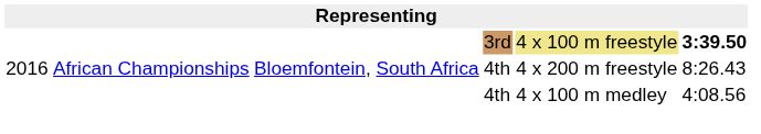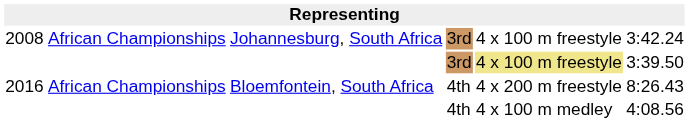 <table>
 <tr>
 <th bgcolor="#eeeeee" colspan="6">Representing </th>
+</tr>
+<tr>
+<td>2008</td>
+<td><a href='#'>African Championships</a></td>
+<td align=left> <a href='#'>Johannesburg</a>, <a href='#'>South Africa</a></td>
+<td bgcolor="cc9966">3rd</td>
+<td>4 x 100 m freestyle</td>
+<td>3:42.24</td>
 </tr>
 <tr>
 <td rowspan=3>2016</td>
 <td rowspan=3><a href='#'>African Championships</a></td>
 <td rowspan=3 align=left> <a href='#'>Bloemfontein</a>, <a href='#'>South Africa</a></td>
 <td bgcolor="cc9966">3rd</td>
 <td style="background: khaki;">4 x 100 m freestyle</td>
-<td><strong>3:39.50</strong></td>
+<td>3:39.50</td>
 </tr>
 <tr>
 <td>4th</td>
 <td>4 x 200 m freestyle</td>
 <td>8:26.43</td>
 </tr>
 <tr>
 <td>4th</td>
 <td>4 x 100 m medley</td>
 <td>4:08.56</td>
 </tr>
 </table>
